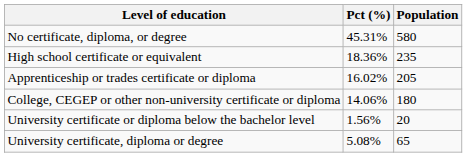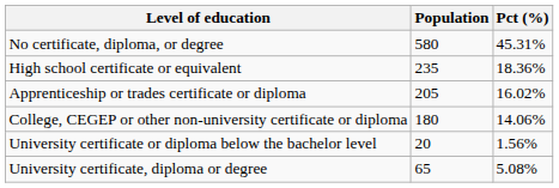 <table class="wikitable">
 <tr>
 <th>Level of education</th>
+<th>Population</th>
 <th>Pct (%)</th>
-<th>Population</th>
 </tr>
 <tr>
 <td>No certificate, diploma, or degree</td>
+<td>580</td>
 <td>45.31%</td>
-<td>580</td>
 </tr>
 <tr>
 <td>High school certificate or equivalent</td>
+<td>235</td>
 <td>18.36%</td>
-<td>235</td>
 </tr>
 <tr>
 <td>Apprenticeship or trades certificate or diploma</td>
+<td>205</td>
 <td>16.02%</td>
-<td>205</td>
 </tr>
 <tr>
 <td>College, CEGEP or other non-university certificate or diploma</td>
+<td>180</td>
 <td>14.06%</td>
-<td>180</td>
 </tr>
 <tr>
 <td>University certificate or diploma below the bachelor level</td>
+<td>20</td>
 <td>1.56%</td>
-<td>20</td>
 </tr>
 <tr>
 <td>University certificate, diploma or degree</td>
+<td>65</td>
 <td>5.08%</td>
-<td>65</td>
 </tr>
 </table>
